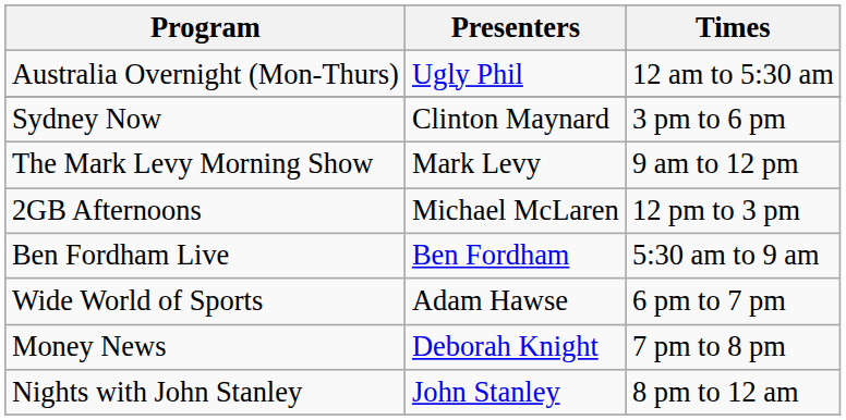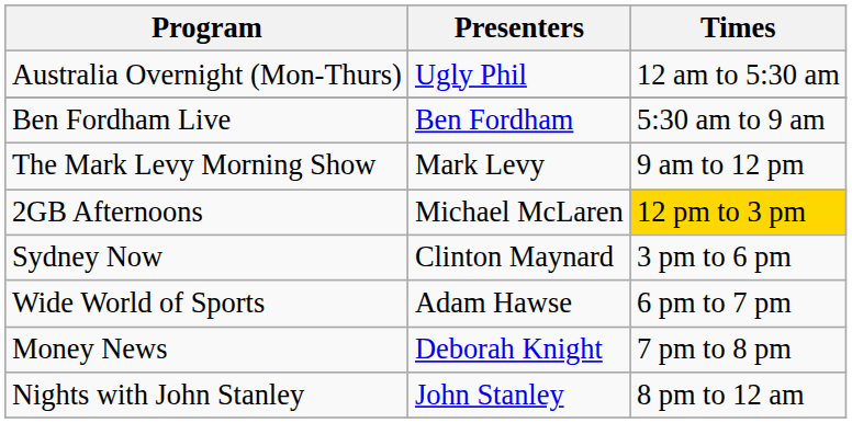 <table class="wikitable">
 <tr>
 <th>Program</th>
 <th>Presenters</th>
 <th>Times</th>
 </tr>
 <tr>
 <td>Australia Overnight (Mon-Thurs)</td>
 <td><a href='#'>Ugly Phil</a></td>
 <td>12 am to 5:30 am</td>
 </tr>
 <tr>
 </tr>
 <tr>
-<td>Sydney Now</td>
-<td>Clinton Maynard</td>
-<td>3 pm to 6 pm</td>
+<td>Ben Fordham Live</td>
+<td><a href='#'>Ben Fordham</a></td>
+<td>5:30 am to 9 am</td>
 </tr>
 <tr>
 <td>The Mark Levy Morning Show</td>
 <td>Mark Levy</td>
 <td>9 am to 12 pm</td>
 </tr>
 <tr>
 <td>2GB Afternoons</td>
 <td>Michael McLaren</td>
-<td>12 pm to 3 pm</td>
+<td style="background: gold;">12 pm to 3 pm</td>
 </tr>
 <tr>
-<td>Ben Fordham Live</td>
-<td><a href='#'>Ben Fordham</a></td>
-<td>5:30 am to 9 am</td>
+<td>Sydney Now</td>
+<td>Clinton Maynard</td>
+<td>3 pm to 6 pm</td>
 </tr>
 <tr>
 <td>Wide World of Sports</td>
 <td>Adam Hawse</td>
 <td>6 pm to 7 pm</td>
 </tr>
 <tr>
 <td>Money News</td>
 <td><a href='#'>Deborah Knight</a></td>
 <td>7 pm to 8 pm</td>
 </tr>
 <tr>
 <td>Nights with John Stanley</td>
 <td><a href='#'>John Stanley</a></td>
 <td>8 pm to 12 am</td>
 </tr>
 </table>
